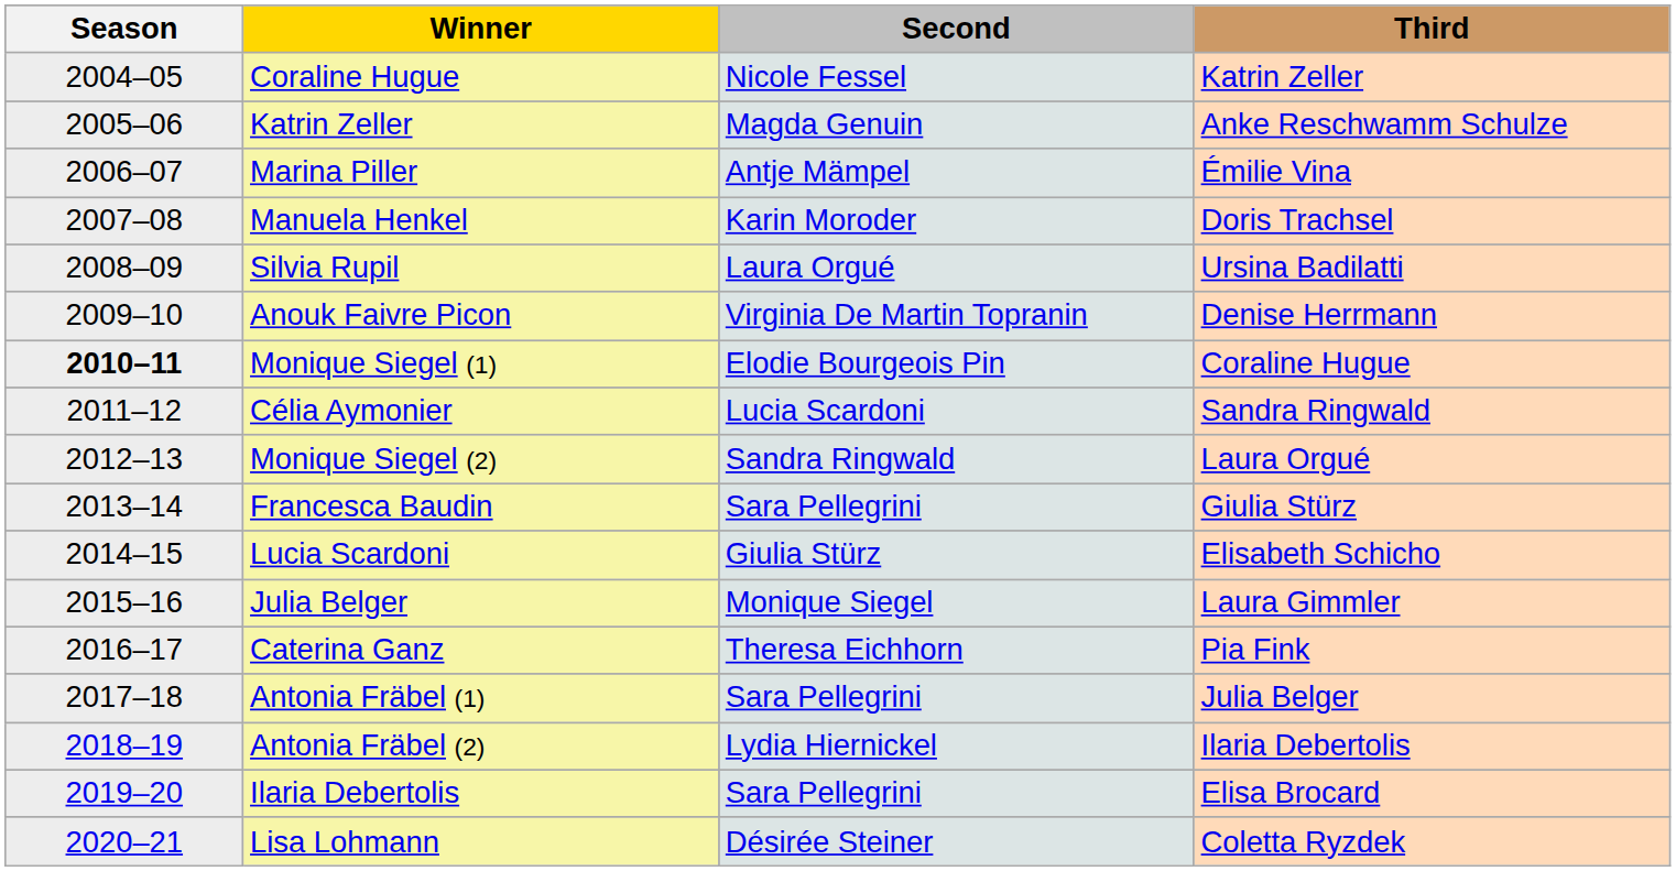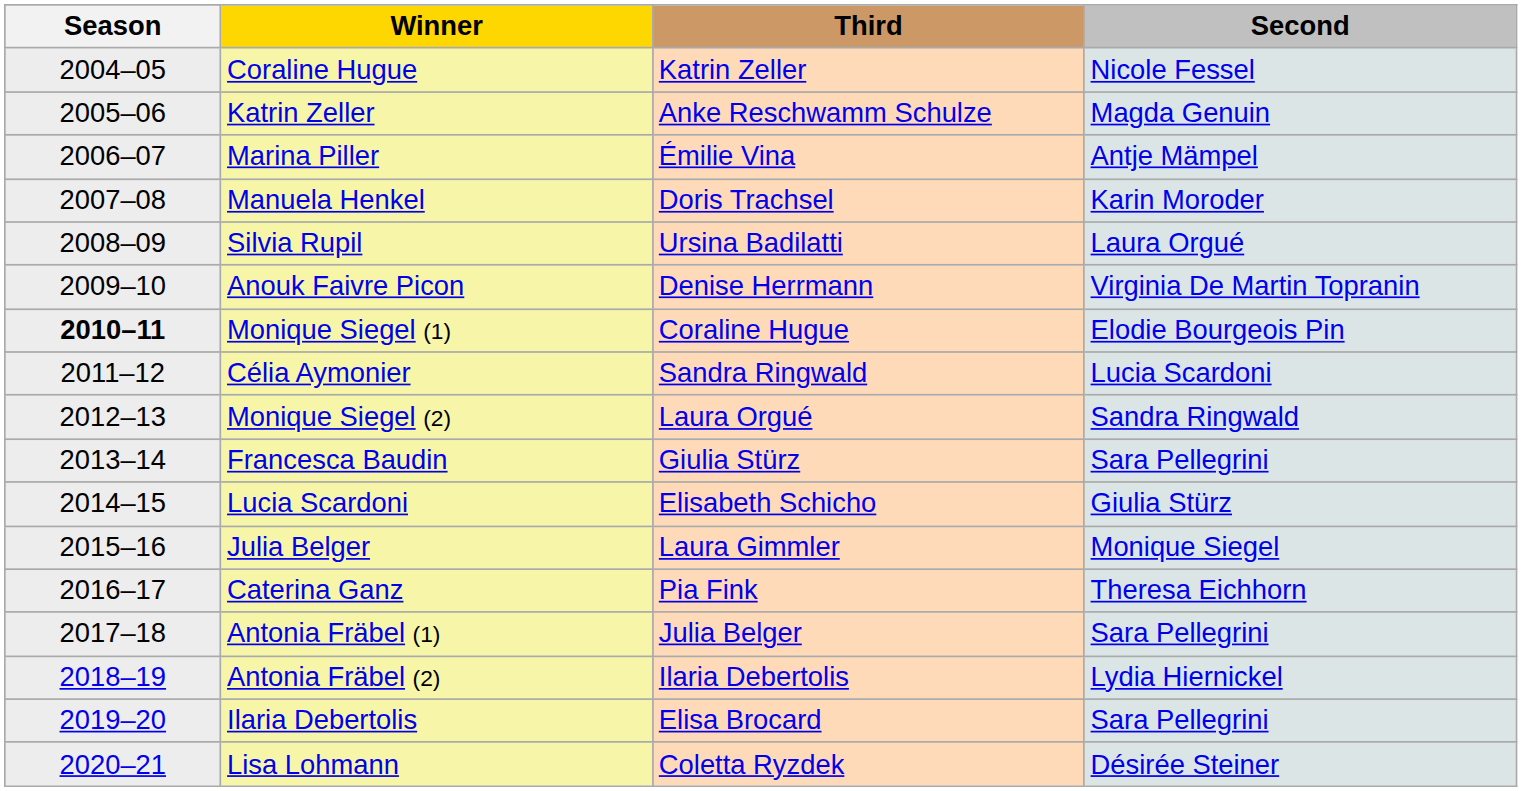 <table class="wikitable" style=" width:70%;">
 <tr style="background-color:#EDEDED;">
 <th style="width:10%;">Season</th>
 <th style="width:20%; background:gold;">Winner</th>
+<th style="width:20%; background:#CC9966;">Third</th>
 <th style="width:20%; background:silver;">Second</th>
-<th style="width:20%; background:#CC9966;">Third</th>
 </tr>
 <tr>
 <td align="center" bgcolor="#EDEDED">2004–05</td>
 <td bgcolor="#F7F6A8"> <a href='#'>Coraline Hugue</a></td>
+<td bgcolor="#FFDAB9"> <a href='#'>Katrin Zeller</a></td>
 <td bgcolor="#DCE5E5"> <a href='#'>Nicole Fessel</a></td>
-<td bgcolor="#FFDAB9"> <a href='#'>Katrin Zeller</a></td>
 </tr>
 <tr>
 <td align="center" bgcolor="#EDEDED">2005–06</td>
 <td bgcolor="#F7F6A8"> <a href='#'>Katrin Zeller</a></td>
+<td bgcolor="#FFDAB9"> <a href='#'>Anke Reschwamm Schulze</a></td>
 <td bgcolor="#DCE5E5"> <a href='#'>Magda Genuin</a></td>
-<td bgcolor="#FFDAB9"> <a href='#'>Anke Reschwamm Schulze</a></td>
 </tr>
 <tr>
 <td align="center" bgcolor="#EDEDED">2006–07</td>
 <td bgcolor="#F7F6A8"> <a href='#'>Marina Piller</a></td>
+<td bgcolor="#FFDAB9"> <a href='#'>Émilie Vina</a></td>
 <td bgcolor="#DCE5E5"> <a href='#'>Antje Mämpel</a></td>
-<td bgcolor="#FFDAB9"> <a href='#'>Émilie Vina</a></td>
 </tr>
 <tr>
 <td align="center" bgcolor="#EDEDED">2007–08</td>
 <td bgcolor="#F7F6A8"> <a href='#'>Manuela Henkel</a></td>
+<td bgcolor="#FFDAB9"> <a href='#'>Doris Trachsel</a></td>
 <td bgcolor="#DCE5E5"> <a href='#'>Karin Moroder</a></td>
-<td bgcolor="#FFDAB9"> <a href='#'>Doris Trachsel</a></td>
 </tr>
 <tr>
 <td align="center" bgcolor="#EDEDED">2008–09</td>
 <td bgcolor="#F7F6A8"> <a href='#'>Silvia Rupil</a></td>
+<td bgcolor="#FFDAB9"> <a href='#'>Ursina Badilatti</a></td>
 <td bgcolor="#DCE5E5"> <a href='#'>Laura Orgué</a></td>
-<td bgcolor="#FFDAB9"> <a href='#'>Ursina Badilatti</a></td>
 </tr>
 <tr>
 <td align="center" bgcolor="#EDEDED">2009–10</td>
 <td bgcolor="#F7F6A8"> <a href='#'>Anouk Faivre Picon</a></td>
+<td bgcolor="#FFDAB9"> <a href='#'>Denise Herrmann</a></td>
 <td bgcolor="#DCE5E5"> <a href='#'>Virginia De Martin Topranin</a></td>
-<td bgcolor="#FFDAB9"> <a href='#'>Denise Herrmann</a></td>
 </tr>
 <tr>
 <td align="center" bgcolor="#EDEDED"><strong>2010–11</strong></td>
 <td bgcolor="#F7F6A8"> <a href='#'>Monique Siegel</a> <small>(1)</small></td>
+<td bgcolor="#FFDAB9"> <a href='#'>Coraline Hugue</a></td>
 <td bgcolor="#DCE5E5"> <a href='#'>Elodie Bourgeois Pin</a></td>
-<td bgcolor="#FFDAB9"> <a href='#'>Coraline Hugue</a></td>
 </tr>
 <tr>
 <td align="center" bgcolor="#EDEDED">2011–12</td>
 <td bgcolor="#F7F6A8"> <a href='#'>Célia Aymonier</a></td>
+<td bgcolor="#FFDAB9"> <a href='#'>Sandra Ringwald</a></td>
 <td bgcolor="#DCE5E5"> <a href='#'>Lucia Scardoni</a></td>
-<td bgcolor="#FFDAB9"> <a href='#'>Sandra Ringwald</a></td>
 </tr>
 <tr>
 <td align="center" bgcolor="#EDEDED">2012–13</td>
 <td bgcolor="#F7F6A8"> <a href='#'>Monique Siegel</a> <small>(2)</small></td>
+<td bgcolor="#FFDAB9"> <a href='#'>Laura Orgué</a></td>
 <td bgcolor="#DCE5E5"> <a href='#'>Sandra Ringwald</a></td>
-<td bgcolor="#FFDAB9"> <a href='#'>Laura Orgué</a></td>
 </tr>
 <tr>
 <td align="center" bgcolor="#EDEDED">2013–14</td>
 <td bgcolor="#F7F6A8"> <a href='#'>Francesca Baudin</a></td>
+<td bgcolor="#FFDAB9"> <a href='#'>Giulia Stürz</a></td>
 <td bgcolor="#DCE5E5"> <a href='#'>Sara Pellegrini</a></td>
-<td bgcolor="#FFDAB9"> <a href='#'>Giulia Stürz</a></td>
 </tr>
 <tr>
 <td align="center" bgcolor="#EDEDED">2014–15</td>
 <td bgcolor="#F7F6A8"> <a href='#'>Lucia Scardoni</a></td>
+<td bgcolor="#FFDAB9"> <a href='#'>Elisabeth Schicho</a></td>
 <td bgcolor="#DCE5E5"> <a href='#'>Giulia Stürz</a></td>
-<td bgcolor="#FFDAB9"> <a href='#'>Elisabeth Schicho</a></td>
 </tr>
 <tr>
 <td align="center" bgcolor="#EDEDED">2015–16</td>
 <td bgcolor="#F7F6A8"> <a href='#'>Julia Belger</a></td>
+<td bgcolor="#FFDAB9"> <a href='#'>Laura Gimmler</a></td>
 <td bgcolor="#DCE5E5"> <a href='#'>Monique Siegel</a></td>
-<td bgcolor="#FFDAB9"> <a href='#'>Laura Gimmler</a></td>
 </tr>
 <tr>
 <td align="center" bgcolor="#EDEDED">2016–17</td>
 <td bgcolor="#F7F6A8"> <a href='#'>Caterina Ganz</a></td>
+<td bgcolor="#FFDAB9"> <a href='#'>Pia Fink</a></td>
 <td bgcolor="#DCE5E5"> <a href='#'>Theresa Eichhorn</a></td>
-<td bgcolor="#FFDAB9"> <a href='#'>Pia Fink</a></td>
 </tr>
 <tr>
 <td align="center" bgcolor="#EDEDED">2017–18</td>
 <td bgcolor="#F7F6A8"> <a href='#'>Antonia Fräbel</a> <small>(1)</small></td>
+<td bgcolor="#FFDAB9"> <a href='#'>Julia Belger</a></td>
 <td bgcolor="#DCE5E5"> <a href='#'>Sara Pellegrini</a></td>
-<td bgcolor="#FFDAB9"> <a href='#'>Julia Belger</a></td>
 </tr>
 <tr>
 <td align="center" bgcolor="#EDEDED"><a href='#'>2018–19</a></td>
 <td bgcolor="#F7F6A8"> <a href='#'>Antonia Fräbel</a> <small>(2)</small></td>
+<td bgcolor="#FFDAB9"> <a href='#'>Ilaria Debertolis</a></td>
 <td bgcolor="#DCE5E5"> <a href='#'>Lydia Hiernickel</a></td>
-<td bgcolor="#FFDAB9"> <a href='#'>Ilaria Debertolis</a></td>
 </tr>
 <tr>
 <td align="center" bgcolor="#EDEDED"><a href='#'>2019–20</a></td>
 <td bgcolor="#F7F6A8"> <a href='#'>Ilaria Debertolis</a></td>
+<td bgcolor="#FFDAB9"> <a href='#'>Elisa Brocard</a></td>
 <td bgcolor="#DCE5E5"> <a href='#'>Sara Pellegrini</a></td>
-<td bgcolor="#FFDAB9"> <a href='#'>Elisa Brocard</a></td>
 </tr>
 <tr>
 <td align="center" bgcolor="#EDEDED"><a href='#'>2020–21</a></td>
 <td bgcolor="#F7F6A8"> <a href='#'>Lisa Lohmann</a></td>
+<td bgcolor="#FFDAB9"> <a href='#'>Coletta Ryzdek</a></td>
 <td bgcolor="#DCE5E5"> <a href='#'>Désirée Steiner</a></td>
-<td bgcolor="#FFDAB9"> <a href='#'>Coletta Ryzdek</a></td>
 </tr>
 </table>
